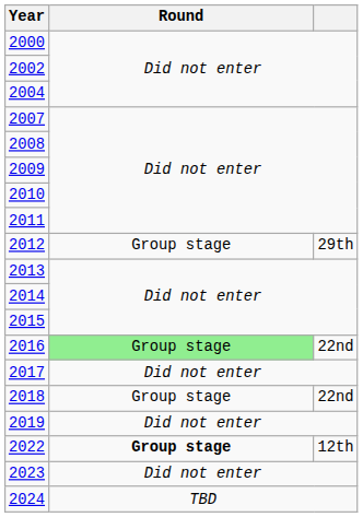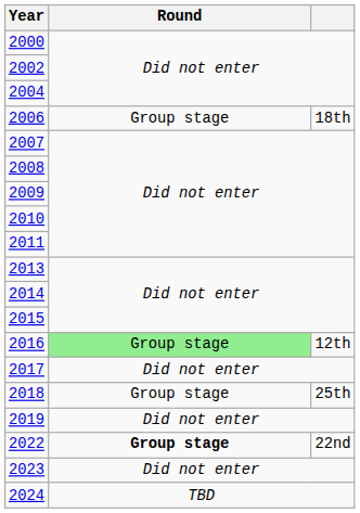 <table class="wikitable" style="text-align: center; font-size:90%">
 <tr>
 <th>Year</th>
 <th style="width:200px">Round</th>
 <th></th>
 </tr>
 <tr>
 <td><a href='#'>2000</a></td>
 <td colspan="2" rowspan="3"><em>Did not enter</em></td>
 </tr>
 <tr>
 <td><a href='#'>2002</a></td>
 </tr>
 <tr>
 <td><a href='#'>2004</a></td>
+</tr>
+<tr>
+<td><a href='#'>2006</a></td>
+<td>Group stage</td>
+<td>18th</td>
 </tr>
 <tr>
 <td><a href='#'>2007</a></td>
 <td colspan="2" rowspan="5"><em>Did not enter</em></td>
 </tr>
 <tr>
 <td><a href='#'>2008</a></td>
 </tr>
 <tr>
 <td><a href='#'>2009</a></td>
 </tr>
 <tr>
 <td><a href='#'>2010</a></td>
 </tr>
 <tr>
 <td><a href='#'>2011</a></td>
 </tr>
 <tr>
-<td><a href='#'>2012</a></td>
-<td>Group stage</td>
-<td>29th</td>
-</tr>
-<tr>
 <td><a href='#'>2013</a></td>
 <td colspan="2" rowspan="3"><em>Did not enter</em></td>
 </tr>
 <tr>
 <td><a href='#'>2014</a></td>
 </tr>
 <tr>
 <td><a href='#'>2015</a></td>
 </tr>
 <tr>
 <td><a href='#'>2016</a></td>
 <td style="background: lightgreen;">Group stage</td>
-<td>22nd</td>
+<td>12th</td>
 </tr>
 <tr>
 <td><a href='#'>2017</a></td>
 <td colspan="2"><em>Did not enter</em></td>
 </tr>
 <tr>
 <td><a href='#'>2018</a></td>
 <td>Group stage</td>
-<td>22nd</td>
+<td>25th</td>
 </tr>
 <tr>
 <td><a href='#'>2019</a></td>
 <td colspan="2"><em>Did not enter</em></td>
 </tr>
 <tr>
 <td><a href='#'>2022</a></td>
 <td><strong>Group stage</strong></td>
-<td>12th</td>
+<td>22nd</td>
 </tr>
 <tr>
 <td><a href='#'>2023</a></td>
 <td colspan="2"><em>Did not enter</em></td>
 </tr>
 <tr>
 <td><a href='#'>2024</a></td>
 <td colspan="2"><em>TBD</em></td>
 </tr>
 </table>
